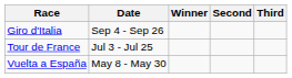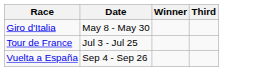 <table class="wikitable">
 <tr>
 <th>Race</th>
 <th>Date</th>
 <th>Winner</th>
-<th>Second</th>
 <th>Third</th>
 </tr>
 <tr>
 <td> <a href='#'>Giro d'Italia</a></td>
-<td>Sep 4 - Sep 26</td>
+<td>May 8 - May 30</td>
 <td><strong></strong></td>
-<td></td>
 <td></td>
 </tr>
 <tr>
 <td> <a href='#'>Tour de France</a></td>
 <td>Jul 3 - Jul 25</td>
 <td><strong></strong></td>
 <td></td>
-<td></td>
 </tr>
 <tr>
 <td> <a href='#'>Vuelta a España</a></td>
-<td>May 8 - May 30</td>
+<td>Sep 4 - Sep 26</td>
 <td><strong></strong></td>
-<td></td>
 <td></td>
 </tr>
 </table>
